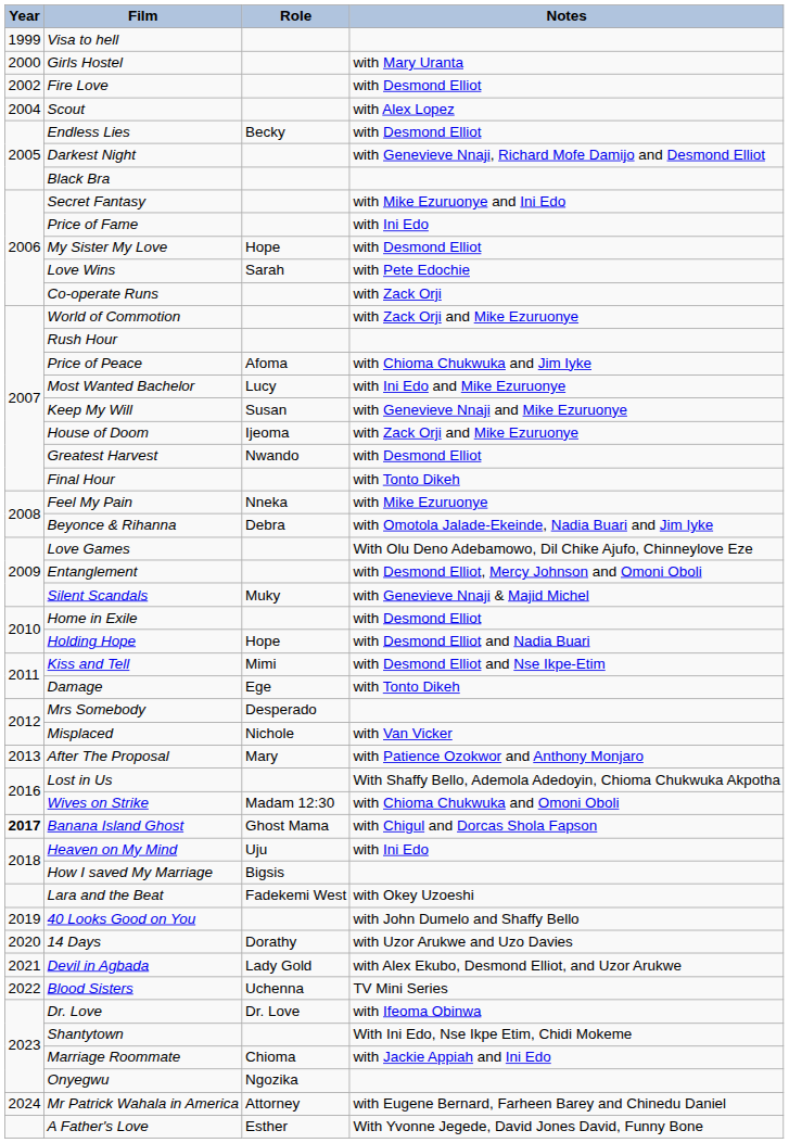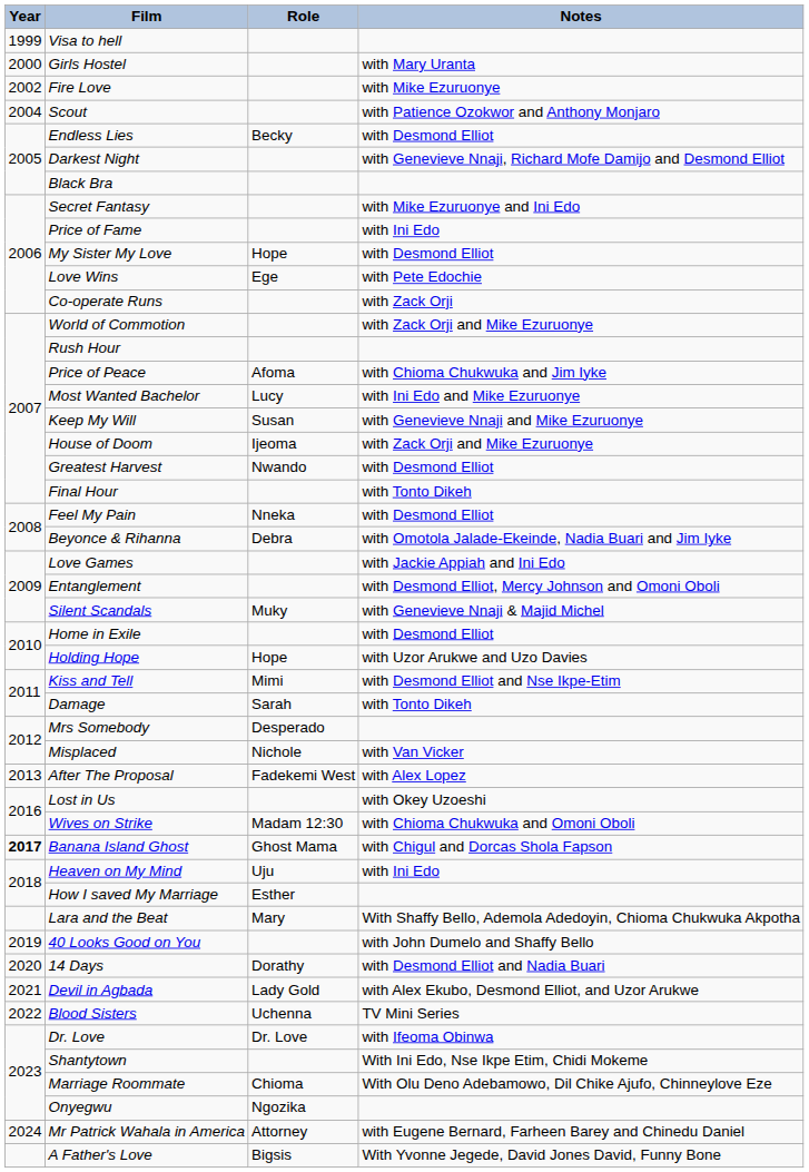 <table class="wikitable">
 <tr>
 <th style="background:#B0C4DE;">Year</th>
 <th style="background:#B0C4DE;">Film</th>
 <th style="background:#B0C4DE;">Role</th>
 <th style="background:#B0C4DE;">Notes</th>
 </tr>
 <tr>
 <td>1999</td>
 <td><em>Visa to hell</em></td>
 <td></td>
 <td></td>
 </tr>
 <tr>
 <td>2000</td>
 <td><em>Girls Hostel</em></td>
 <td></td>
 <td>with <a href='#'>Mary Uranta</a></td>
 </tr>
 <tr>
 <td>2002</td>
 <td><em>Fire Love</em></td>
 <td></td>
-<td>with <a href='#'>Desmond Elliot</a></td>
+<td>with <a href='#'>Mike Ezuruonye</a></td>
 </tr>
 <tr>
 <td>2004</td>
 <td><em>Scout</em></td>
 <td></td>
-<td>with <a href='#'>Alex Lopez</a></td>
+<td>with <a href='#'>Patience Ozokwor</a> and <a href='#'>Anthony Monjaro</a></td>
 </tr>
 <tr>
 <td rowspan="3">2005</td>
 <td><em>Endless Lies</em></td>
 <td>Becky</td>
 <td>with <a href='#'>Desmond Elliot</a></td>
 </tr>
 <tr>
 <td><em>Darkest Night</em></td>
 <td></td>
 <td>with <a href='#'>Genevieve Nnaji</a>, <a href='#'>Richard Mofe Damijo</a> and <a href='#'>Desmond Elliot</a></td>
 </tr>
 <tr>
 <td><em>Black Bra</em></td>
 <td></td>
 <td></td>
 </tr>
 <tr>
 <td rowspan="5">2006</td>
 <td><em>Secret Fantasy</em></td>
 <td></td>
 <td>with <a href='#'>Mike Ezuruonye</a> and <a href='#'>Ini Edo</a></td>
 </tr>
 <tr>
 <td><em>Price of Fame</em></td>
 <td></td>
 <td>with <a href='#'>Ini Edo</a></td>
 </tr>
 <tr>
 <td><em>My Sister My Love</em></td>
 <td>Hope</td>
 <td>with <a href='#'>Desmond Elliot</a></td>
 </tr>
 <tr>
 <td><em>Love Wins</em></td>
-<td>Sarah</td>
+<td>Ege</td>
 <td>with <a href='#'>Pete Edochie</a></td>
 </tr>
 <tr>
 <td><em>Co-operate Runs</em></td>
 <td></td>
 <td>with <a href='#'>Zack Orji</a></td>
 </tr>
 <tr>
 <td rowspan="8">2007</td>
 <td><em>World of Commotion</em></td>
 <td></td>
 <td>with <a href='#'>Zack Orji</a> and <a href='#'>Mike Ezuruonye</a></td>
 </tr>
 <tr>
 <td><em>Rush Hour</em></td>
 <td></td>
 <td></td>
 </tr>
 <tr>
 <td><em>Price of Peace</em></td>
 <td>Afoma</td>
 <td>with <a href='#'>Chioma Chukwuka</a> and <a href='#'>Jim Iyke</a></td>
 </tr>
 <tr>
 <td><em>Most Wanted Bachelor</em></td>
 <td>Lucy</td>
 <td>with <a href='#'>Ini Edo</a> and <a href='#'>Mike Ezuruonye</a></td>
 </tr>
 <tr>
 <td><em>Keep My Will</em></td>
 <td>Susan</td>
 <td>with <a href='#'>Genevieve Nnaji</a> and <a href='#'>Mike Ezuruonye</a></td>
 </tr>
 <tr>
 <td><em>House of Doom</em></td>
 <td>Ijeoma</td>
 <td>with <a href='#'>Zack Orji</a> and <a href='#'>Mike Ezuruonye</a></td>
 </tr>
 <tr>
 <td><em>Greatest Harvest</em></td>
 <td>Nwando</td>
 <td>with <a href='#'>Desmond Elliot</a></td>
 </tr>
 <tr>
 <td><em>Final Hour</em></td>
 <td></td>
 <td>with <a href='#'>Tonto Dikeh</a></td>
 </tr>
 <tr>
 <td rowspan="2">2008</td>
 <td><em>Feel My Pain</em></td>
 <td>Nneka</td>
-<td>with <a href='#'>Mike Ezuruonye</a></td>
+<td>with <a href='#'>Desmond Elliot</a></td>
 </tr>
 <tr>
 <td><em>Beyonce & Rihanna</em></td>
 <td>Debra</td>
 <td>with <a href='#'>Omotola Jalade-Ekeinde</a>, <a href='#'>Nadia Buari</a> and <a href='#'>Jim Iyke</a></td>
 </tr>
 <tr>
 <td rowspan="3">2009</td>
 <td><em>Love Games</em></td>
 <td></td>
-<td>With Olu Deno Adebamowo, Dil Chike Ajufo, Chinneylove Eze</td>
+<td>with <a href='#'>Jackie Appiah</a> and <a href='#'>Ini Edo</a></td>
 </tr>
 <tr>
 <td><em>Entanglement</em></td>
 <td></td>
 <td>with <a href='#'>Desmond Elliot</a>, <a href='#'>Mercy Johnson</a> and <a href='#'>Omoni Oboli</a></td>
 </tr>
 <tr>
 <td><em><a href='#'>Silent Scandals</a></em></td>
 <td>Muky</td>
 <td>with <a href='#'>Genevieve Nnaji</a> & <a href='#'>Majid Michel</a></td>
 </tr>
 <tr>
 <td rowspan="2">2010</td>
 <td><em>Home in Exile</em></td>
 <td></td>
 <td>with <a href='#'>Desmond Elliot</a></td>
 </tr>
 <tr>
 <td><em><a href='#'>Holding Hope</a></em></td>
 <td>Hope</td>
-<td>with <a href='#'>Desmond Elliot</a> and <a href='#'>Nadia Buari</a></td>
+<td>with Uzor Arukwe and Uzo Davies</td>
 </tr>
 <tr>
 <td rowspan="2">2011</td>
 <td><em><a href='#'>Kiss and Tell</a></em></td>
 <td>Mimi</td>
 <td>with <a href='#'>Desmond Elliot</a> and <a href='#'>Nse Ikpe-Etim</a></td>
 </tr>
 <tr>
 <td><em>Damage</em></td>
-<td>Ege</td>
+<td>Sarah</td>
 <td>with <a href='#'>Tonto Dikeh</a></td>
 </tr>
 <tr>
 <td rowspan="2">2012</td>
 <td><em>Mrs Somebody</em></td>
 <td>Desperado</td>
 <td></td>
 </tr>
 <tr>
 <td><em>Misplaced</em></td>
 <td>Nichole</td>
 <td>with <a href='#'>Van Vicker</a></td>
 </tr>
 <tr>
 <td>2013</td>
 <td><em>After The Proposal</em></td>
-<td>Mary</td>
-<td>with <a href='#'>Patience Ozokwor</a> and <a href='#'>Anthony Monjaro</a></td>
+<td>Fadekemi West</td>
+<td>with <a href='#'>Alex Lopez</a></td>
 </tr>
 <tr>
 <td rowspan="2">2016</td>
 <td><em>Lost in Us</em></td>
 <td></td>
-<td>With Shaffy Bello, Ademola Adedoyin, Chioma Chukwuka Akpotha</td>
+<td>with Okey Uzoeshi</td>
 </tr>
 <tr>
 <td><em><a href='#'>Wives on Strike</a></em></td>
 <td>Madam 12:30</td>
 <td>with <a href='#'>Chioma Chukwuka</a> and <a href='#'>Omoni Oboli</a></td>
 </tr>
 <tr>
 <td><strong>2017</strong></td>
 <td><em><a href='#'>Banana Island Ghost</a></em></td>
 <td>Ghost Mama</td>
 <td>with <a href='#'>Chigul</a> and <a href='#'>Dorcas Shola Fapson</a></td>
 </tr>
 <tr>
 <td rowspan="2">2018</td>
 <td><em><a href='#'>Heaven on My Mind</a></em></td>
 <td>Uju</td>
 <td>with <a href='#'>Ini Edo</a></td>
 </tr>
 <tr>
 <td><em>How I saved My Marriage</em></td>
-<td>Bigsis</td>
+<td>Esther</td>
 <td></td>
 </tr>
 <tr>
 <td></td>
 <td><em>Lara and the Beat</em></td>
-<td>Fadekemi West</td>
-<td>with Okey Uzoeshi</td>
+<td>Mary</td>
+<td>With Shaffy Bello, Ademola Adedoyin, Chioma Chukwuka Akpotha</td>
 </tr>
 <tr>
 <td>2019</td>
 <td><em><a href='#'>40 Looks Good on You</a></em></td>
 <td></td>
 <td>with John Dumelo and Shaffy Bello</td>
 </tr>
 <tr>
 <td>2020</td>
 <td><em>14 Days</em></td>
 <td>Dorathy</td>
-<td>with Uzor Arukwe and Uzo Davies</td>
+<td>with <a href='#'>Desmond Elliot</a> and <a href='#'>Nadia Buari</a></td>
 </tr>
 <tr>
 <td>2021</td>
 <td><a href='#'><em>Devil in Agbada</em></a></td>
 <td>Lady Gold</td>
 <td>with Alex Ekubo, Desmond Elliot, and Uzor Arukwe</td>
 </tr>
 <tr>
 <td>2022</td>
 <td><em><a href='#'>Blood Sisters</a></em></td>
 <td>Uchenna</td>
 <td>TV Mini Series</td>
 </tr>
 <tr>
 <td rowspan="4">2023</td>
 <td><em>Dr. Love</em></td>
 <td>Dr. Love</td>
 <td>with <a href='#'>Ifeoma Obinwa</a></td>
 </tr>
 <tr>
 <td><em>Shantytown</em></td>
 <td></td>
 <td>With Ini Edo, Nse Ikpe Etim, Chidi Mokeme</td>
 </tr>
 <tr>
 <td><em>Marriage Roommate</em></td>
 <td>Chioma</td>
-<td>with <a href='#'>Jackie Appiah</a> and <a href='#'>Ini Edo</a></td>
+<td>With Olu Deno Adebamowo, Dil Chike Ajufo, Chinneylove Eze</td>
 </tr>
 <tr>
 <td><em>Onyegwu</em></td>
 <td>Ngozika</td>
 </tr>
 <tr>
 <td>2024</td>
 <td><em>Mr Patrick Wahala in America</em></td>
 <td>Attorney</td>
 <td>with Eugene Bernard, Farheen Barey and Chinedu Daniel</td>
 </tr>
 <tr>
 <td></td>
 <td><em>A Father's Love</em></td>
-<td>Esther</td>
+<td>Bigsis</td>
 <td>With Yvonne Jegede, David Jones David, Funny Bone</td>
 </tr>
 </table>
